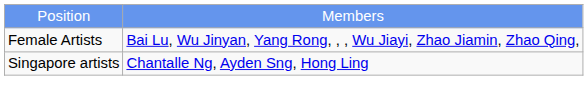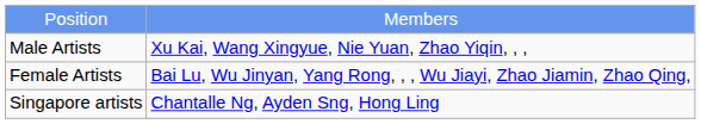 <table class="wikitable">
 <tr style="background:cornflowerblue; color:white" align="center">
 <td>Position</td>
 <td>Members</td>
+</tr>
+<tr>
+<td>Male Artists</td>
+<td><a href='#'>Xu Kai</a>, <a href='#'>Wang Xingyue</a>, <a href='#'>Nie Yuan</a>, <a href='#'>Zhao Yiqin</a>, , , </td>
 </tr>
 <tr>
 <td>Female Artists</td>
 <td><a href='#'>Bai Lu</a>, <a href='#'>Wu Jinyan</a>, <a href='#'>Yang Rong</a>, , , <a href='#'>Wu Jiayi</a>, <a href='#'>Zhao Jiamin</a>, <a href='#'>Zhao Qing</a>, </td>
 </tr>
 <tr>
 <td>Singapore artists</td>
 <td><a href='#'>Chantalle Ng</a>, <a href='#'>Ayden Sng</a>, <a href='#'>Hong Ling</a></td>
 </tr>
 </table>
